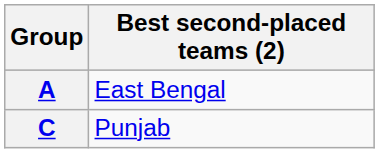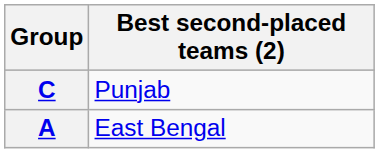 <table class="wikitable">
 <tr>
 <th>Group</th>
 <th width="180">Best second-placed teams (2)</th>
 </tr>
 <tr>
+<th><a href='#'>C</a></th>
+<td><a href='#'>Punjab</a></td>
+</tr>
+<tr>
 <th><a href='#'>A</a></th>
 <td><a href='#'>East Bengal</a></td>
 </tr>
-<tr>
-<th><a href='#'>C</a></th>
-<td><a href='#'>Punjab</a></td>
-</tr>
 </table>
